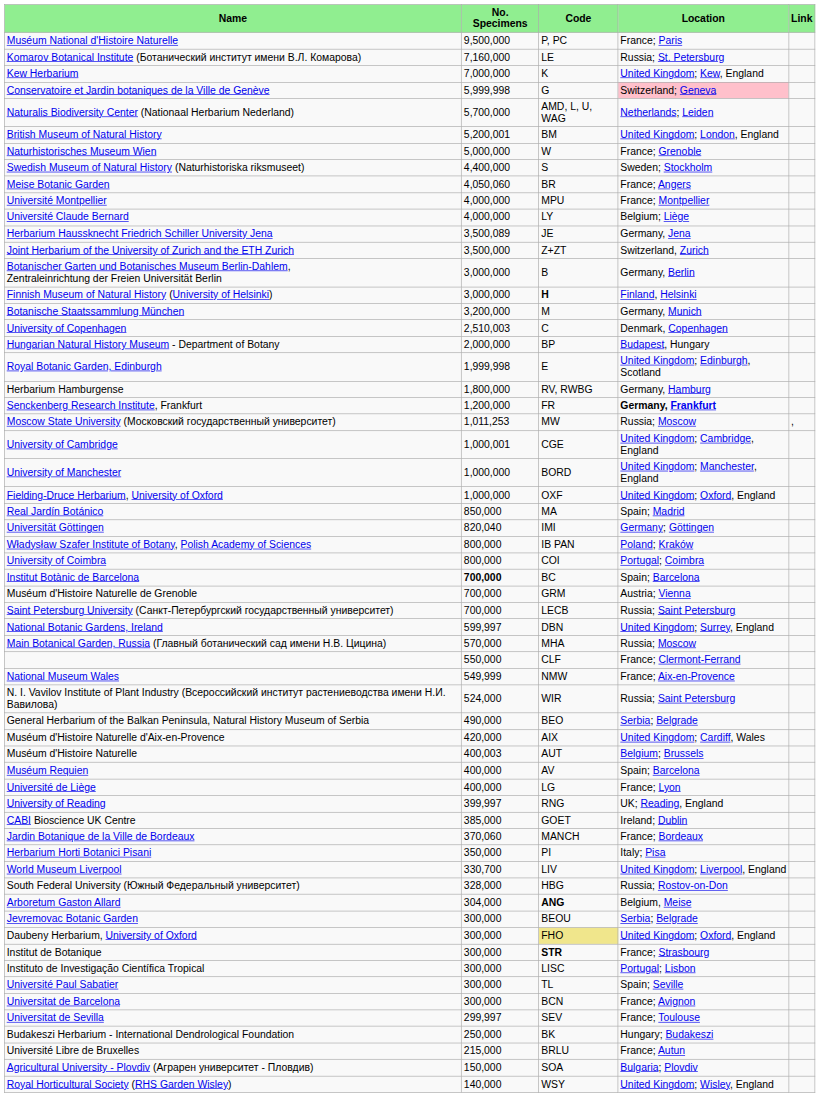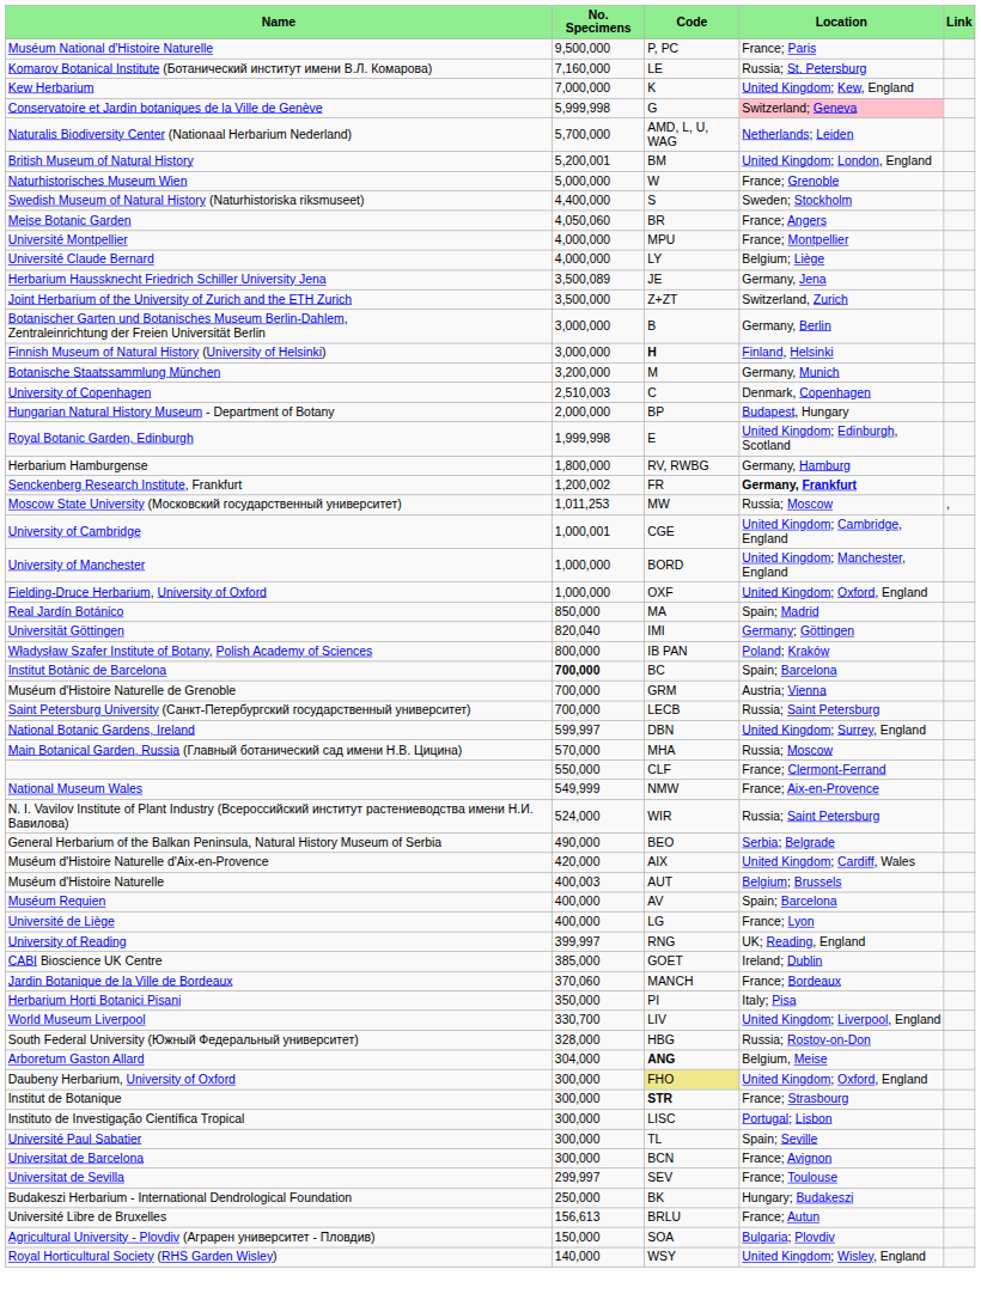 <table class="wikitable sortable">
 <tr>
 <th style="background:lightgreen" align="center">Name</th>
 <th style="background:lightgreen" align="center">No. Specimens</th>
 <th style="background:lightgreen" align="center">Code</th>
 <th style="background:lightgreen" align="center">Location</th>
 <th style="background:lightgreen" align="center">Link</th>
 </tr>
 <tr>
 <td><a href='#'>Muséum National d'Histoire Naturelle</a></td>
 <td>9,500,000</td>
 <td>P, PC</td>
 <td>France; <a href='#'>Paris</a></td>
 <td></td>
 </tr>
 <tr>
 <td><a href='#'>Komarov Botanical Institute</a> (Ботанический институт имени В.Л. Комарова)</td>
 <td>7,160,000</td>
 <td>LE</td>
 <td>Russia; <a href='#'>St. Petersburg</a></td>
 <td></td>
 </tr>
 <tr>
 <td><a href='#'>Kew Herbarium</a></td>
 <td>7,000,000</td>
 <td>K</td>
 <td><a href='#'>United Kingdom</a>; <a href='#'>Kew</a>, England</td>
 <td></td>
 </tr>
 <tr>
 <td><a href='#'>Conservatoire et Jardin botaniques de la Ville de Genève</a></td>
 <td>5,999,998</td>
 <td>G</td>
 <td style="background: pink;">Switzerland; <a href='#'>Geneva</a></td>
 <td></td>
 </tr>
 <tr>
 <td><a href='#'>Naturalis Biodiversity Center</a> (Nationaal Herbarium Nederland)</td>
 <td>5,700,000</td>
 <td>AMD, L, U, WAG</td>
 <td><a href='#'>Netherlands</a>; <a href='#'>Leiden</a></td>
 <td></td>
 </tr>
 <tr>
 <td><a href='#'>British Museum of Natural History</a></td>
 <td>5,200,001</td>
 <td>BM</td>
 <td><a href='#'>United Kingdom</a>; <a href='#'>London</a>, England</td>
 <td></td>
 </tr>
 <tr>
 <td><a href='#'>Naturhistorisches Museum Wien</a></td>
 <td>5,000,000</td>
 <td>W</td>
 <td>France; <a href='#'>Grenoble</a></td>
 <td></td>
 </tr>
 <tr>
 <td><a href='#'>Swedish Museum of Natural History</a> (Naturhistoriska riksmuseet)</td>
 <td>4,400,000</td>
 <td>S</td>
 <td>Sweden; <a href='#'>Stockholm</a></td>
 <td></td>
 </tr>
 <tr>
 <td><a href='#'>Meise Botanic Garden</a></td>
 <td>4,050,060</td>
 <td>BR</td>
 <td>France; <a href='#'>Angers</a></td>
 <td></td>
 </tr>
 <tr>
 <td><a href='#'>Université Montpellier</a></td>
 <td>4,000,000</td>
 <td>MPU</td>
 <td>France; <a href='#'>Montpellier</a></td>
 <td></td>
 </tr>
 <tr>
 <td><a href='#'>Université Claude Bernard</a></td>
 <td>4,000,000</td>
 <td>LY</td>
 <td>Belgium; <a href='#'>Liège</a></td>
 <td></td>
 </tr>
 <tr>
 <td><a href='#'>Herbarium Haussknecht Friedrich Schiller University Jena</a></td>
 <td>3,500,089</td>
 <td>JE</td>
 <td>Germany, <a href='#'>Jena</a></td>
 <td></td>
 </tr>
 <tr>
 <td><a href='#'>Joint Herbarium of the University of Zurich and the ETH Zurich</a></td>
 <td>3,500,000</td>
 <td>Z+ZT</td>
 <td>Switzerland, <a href='#'>Zurich</a></td>
 <td></td>
 </tr>
 <tr>
 <td><a href='#'>Botanischer Garten und Botanisches Museum Berlin-Dahlem</a>,<br>Zentraleinrichtung der Freien Universität Berlin</td>
 <td>3,000,000</td>
 <td>B</td>
 <td>Germany, <a href='#'>Berlin</a></td>
 <td></td>
 </tr>
 <tr>
 <td><a href='#'>Finnish Museum of Natural History</a> (<a href='#'>University of Helsinki</a>)</td>
 <td>3,000,000</td>
 <td><strong>H</strong></td>
 <td><a href='#'>Finland</a>, <a href='#'>Helsinki</a></td>
 <td></td>
 </tr>
 <tr>
 <td><a href='#'>Botanische Staatssammlung München</a></td>
 <td>3,200,000</td>
 <td>M</td>
 <td>Germany, <a href='#'>Munich</a></td>
 <td></td>
 </tr>
 <tr>
 <td><a href='#'>University of Copenhagen</a></td>
 <td>2,510,003</td>
 <td>C</td>
 <td>Denmark, <a href='#'>Copenhagen</a></td>
 <td></td>
 </tr>
 <tr>
 <td><a href='#'>Hungarian Natural History Museum</a> - Department of Botany</td>
 <td>2,000,000</td>
 <td>BP</td>
 <td><a href='#'>Budapest</a>, Hungary</td>
 <td></td>
 </tr>
 <tr>
 <td><a href='#'>Royal Botanic Garden, Edinburgh</a></td>
 <td>1,999,998</td>
 <td>E</td>
 <td><a href='#'>United Kingdom</a>; <a href='#'>Edinburgh</a>, Scotland</td>
 <td></td>
 </tr>
 <tr>
 <td>Herbarium Hamburgense</td>
 <td>1,800,000</td>
 <td>RV, RWBG</td>
 <td>Germany, <a href='#'>Hamburg</a></td>
 <td></td>
 </tr>
 <tr>
 <td><a href='#'>Senckenberg Research Institute</a>, Frankfurt</td>
-<td>1,200,000</td>
+<td>1,200,002</td>
 <td>FR</td>
 <td><strong>Germany, <a href='#'>Frankfurt</a></strong></td>
 <td></td>
 </tr>
 <tr>
 <td><a href='#'>Moscow State University</a> (Московский государственный университет)</td>
 <td>1,011,253</td>
 <td>MW</td>
 <td>Russia; <a href='#'>Moscow</a></td>
 <td>, </td>
 </tr>
 <tr>
 <td><a href='#'>University of Cambridge</a></td>
 <td>1,000,001</td>
 <td>CGE</td>
 <td><a href='#'>United Kingdom</a>; <a href='#'>Cambridge</a>, England</td>
 <td></td>
 </tr>
 <tr>
 <td><a href='#'>University of Manchester</a></td>
 <td>1,000,000</td>
 <td>BORD</td>
 <td><a href='#'>United Kingdom</a>; <a href='#'>Manchester</a>, England</td>
 <td></td>
 </tr>
 <tr>
 <td><a href='#'>Fielding-Druce Herbarium</a>, <a href='#'>University of Oxford</a></td>
 <td>1,000,000</td>
 <td>OXF</td>
 <td><a href='#'>United Kingdom</a>; <a href='#'>Oxford</a>, England</td>
 <td></td>
 </tr>
 <tr>
 <td><a href='#'>Real Jardín Botánico</a></td>
 <td>850,000</td>
 <td>MA</td>
 <td>Spain; <a href='#'>Madrid</a></td>
 <td></td>
 </tr>
 <tr>
 <td><a href='#'>Universität Göttingen</a></td>
 <td>820,040</td>
 <td>IMI</td>
 <td><a href='#'>Germany</a>; <a href='#'>Göttingen</a></td>
 <td></td>
 </tr>
 <tr>
 <td><a href='#'>Władysław Szafer Institute of Botany</a>, <a href='#'>Polish Academy of Sciences</a></td>
 <td>800,000</td>
 <td>IB PAN</td>
 <td><a href='#'>Poland</a>; <a href='#'>Kraków</a></td>
-<td></td>
-</tr>
-<tr>
-<td><a href='#'>University of Coimbra</a></td>
-<td>800,000</td>
-<td>COI</td>
-<td><a href='#'>Portugal</a>; <a href='#'>Coimbra</a></td>
 <td></td>
 </tr>
 <tr>
 <td><a href='#'>Institut Botànic de Barcelona</a></td>
 <td><strong>700,000</strong></td>
 <td>BC</td>
 <td>Spain; <a href='#'>Barcelona</a></td>
 <td></td>
 </tr>
 <tr>
 <td>Muséum d'Histoire Naturelle de Grenoble</td>
 <td>700,000</td>
 <td>GRM</td>
 <td>Austria; <a href='#'>Vienna</a></td>
 <td></td>
 </tr>
 <tr>
 <td><a href='#'>Saint Petersburg University</a> (Санкт-Петербургский государственный университет)</td>
 <td>700,000</td>
 <td>LECB</td>
 <td>Russia; <a href='#'>Saint Petersburg</a></td>
 <td></td>
 </tr>
 <tr>
 <td><a href='#'>National Botanic Gardens, Ireland</a></td>
 <td>599,997</td>
 <td>DBN</td>
 <td><a href='#'>United Kingdom</a>; <a href='#'>Surrey</a>, England</td>
 <td></td>
 </tr>
 <tr>
 <td><a href='#'>Main Botanical Garden, Russia</a> (Главный ботанический сад имени Н.В. Цицина)</td>
 <td>570,000</td>
 <td>MHA</td>
 <td>Russia; <a href='#'>Moscow</a></td>
 <td></td>
 </tr>
 <tr>
 <td></td>
 <td>550,000</td>
 <td>CLF</td>
 <td>France; <a href='#'>Clermont-Ferrand</a></td>
 <td></td>
 </tr>
 <tr>
 <td><a href='#'>National Museum Wales</a></td>
 <td>549,999</td>
 <td>NMW</td>
 <td>France; <a href='#'>Aix-en-Provence</a></td>
 <td></td>
 </tr>
 <tr>
 <td>N. I. Vavilov Institute of Plant Industry (Всероссийский институт растениеводства имени Н.И. Вавилова)</td>
 <td>524,000</td>
 <td>WIR</td>
 <td>Russia; <a href='#'>Saint Petersburg</a></td>
 <td></td>
 </tr>
 <tr>
 <td>General Herbarium of the Balkan Peninsula, Natural History Museum of Serbia</td>
 <td>490,000</td>
 <td>BEO</td>
 <td><a href='#'>Serbia</a>; <a href='#'>Belgrade</a></td>
 <td></td>
 </tr>
 <tr>
 <td>Muséum d'Histoire Naturelle d'Aix-en-Provence</td>
 <td>420,000</td>
 <td>AIX</td>
 <td><a href='#'>United Kingdom</a>; <a href='#'>Cardiff</a>, Wales</td>
 <td></td>
 </tr>
 <tr>
 <td>Muséum d'Histoire Naturelle</td>
 <td>400,003</td>
 <td>AUT</td>
 <td><a href='#'>Belgium</a>; <a href='#'>Brussels</a></td>
 <td></td>
 </tr>
 <tr>
 <td><a href='#'>Muséum Requien</a></td>
 <td>400,000</td>
 <td>AV</td>
 <td>Spain; <a href='#'>Barcelona</a></td>
 <td></td>
 </tr>
 <tr>
 <td><a href='#'>Université de Liège</a></td>
 <td>400,000</td>
 <td>LG</td>
 <td>France; <a href='#'>Lyon</a></td>
 </tr>
 <tr>
 <td><a href='#'>University of Reading</a></td>
 <td>399,997</td>
 <td>RNG</td>
 <td>UK; <a href='#'>Reading</a>, England</td>
 <td></td>
 </tr>
 <tr>
 <td><a href='#'>CABI</a> Bioscience UK Centre</td>
 <td>385,000</td>
 <td>GOET</td>
 <td>Ireland; <a href='#'>Dublin</a></td>
 <td></td>
 </tr>
 <tr>
 <td><a href='#'>Jardin Botanique de la Ville de Bordeaux</a></td>
 <td>370,060</td>
 <td>MANCH</td>
 <td>France; <a href='#'>Bordeaux</a></td>
 <td></td>
 </tr>
 <tr>
 <td><a href='#'>Herbarium Horti Botanici Pisani</a></td>
 <td>350,000</td>
 <td>PI</td>
 <td>Italy; <a href='#'>Pisa</a></td>
 <td></td>
 </tr>
 <tr>
 <td><a href='#'>World Museum Liverpool</a></td>
 <td>330,700</td>
 <td>LIV</td>
 <td><a href='#'>United Kingdom</a>; <a href='#'>Liverpool</a>, England</td>
 <td></td>
 </tr>
 <tr>
 <td>South Federal University (Южный Федеральный университет)</td>
 <td>328,000</td>
 <td>HBG</td>
 <td>Russia; <a href='#'>Rostov-on-Don</a></td>
 <td></td>
 </tr>
 <tr>
 <td><a href='#'>Arboretum Gaston Allard</a></td>
 <td>304,000</td>
 <td><strong>ANG</strong></td>
 <td>Belgium, <a href='#'>Meise</a></td>
 <td></td>
 </tr>
 <tr>
-<td><a href='#'>Jevremovac Botanic Garden</a></td>
-<td>300,000</td>
-<td>BEOU</td>
-<td><a href='#'>Serbia</a>; <a href='#'>Belgrade</a></td>
-<td></td>
-</tr>
-<tr>
 <td>Daubeny Herbarium, <a href='#'>University of Oxford</a></td>
 <td>300,000</td>
 <td style="background: khaki;">FHO</td>
 <td><a href='#'>United Kingdom</a>; <a href='#'>Oxford</a>, England</td>
 <td></td>
 </tr>
 <tr>
 <td>Institut de Botanique</td>
 <td>300,000</td>
 <td><strong>STR</strong></td>
 <td>France; <a href='#'>Strasbourg</a></td>
 <td></td>
 </tr>
 <tr>
 <td>Instituto de Investigação Científica Tropical</td>
 <td>300,000</td>
 <td>LISC</td>
 <td><a href='#'>Portugal</a>; <a href='#'>Lisbon</a></td>
 <td></td>
 </tr>
 <tr>
 <td><a href='#'>Université Paul Sabatier</a></td>
 <td>300,000</td>
 <td>TL</td>
 <td>Spain; <a href='#'>Seville</a></td>
 <td></td>
 </tr>
 <tr>
 <td><a href='#'>Universitat de Barcelona</a></td>
 <td>300,000</td>
 <td>BCN</td>
 <td>France; <a href='#'>Avignon</a></td>
 <td></td>
 </tr>
 <tr>
 <td><a href='#'>Universitat de Sevilla</a></td>
 <td>299,997</td>
 <td>SEV</td>
 <td>France; <a href='#'>Toulouse</a></td>
 <td></td>
 </tr>
 <tr>
 <td>Budakeszi Herbarium - International Dendrological Foundation</td>
 <td>250,000</td>
 <td>BK</td>
 <td>Hungary; <a href='#'>Budakeszi</a></td>
 <td></td>
 </tr>
 <tr>
 <td>Université Libre de Bruxelles</td>
-<td>215,000</td>
+<td>156,613</td>
 <td>BRLU</td>
 <td>France; <a href='#'>Autun</a></td>
 <td></td>
 </tr>
 <tr>
 <td><a href='#'>Agricultural University - Plovdiv</a> (Аграрен университет - Пловдив)</td>
 <td>150,000</td>
 <td>SOA</td>
 <td><a href='#'>Bulgaria</a>; <a href='#'>Plovdiv</a></td>
 <td></td>
 </tr>
 <tr>
 <td><a href='#'>Royal Horticultural Society</a> (<a href='#'>RHS Garden Wisley</a>)</td>
 <td>140,000</td>
 <td>WSY</td>
 <td><a href='#'>United Kingdom</a>; <a href='#'>Wisley</a>, England</td>
 <td></td>
 </tr>
 </table>
